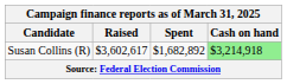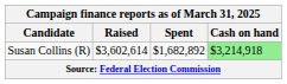 <table class="wikitable sortable">
 <tr>
 <th colspan=4>Campaign finance reports as of March 31, 2025</th>
 </tr>
 <tr style="text-align:center;">
 <th>Candidate</th>
 <th>Raised</th>
 <th>Spent</th>
 <th>Cash on hand</th>
 </tr>
 <tr>
 <td>Susan Collins (R)</td>
-<td>$3,602,617</td>
+<td>$3,602,614</td>
 <td>$1,682,892</td>
 <td style="background: lightgreen;">$3,214,918</td>
 </tr>
 <tr>
 <th colspan="4"><small>Source: <a href='#'>Federal Election Commission</a></small></th>
 </tr>
 </table>
